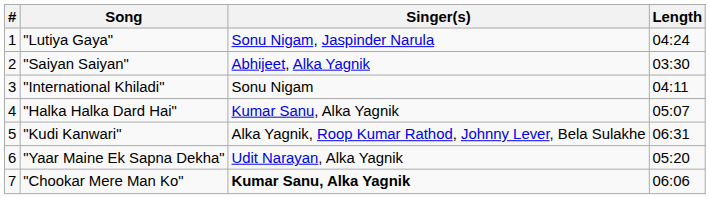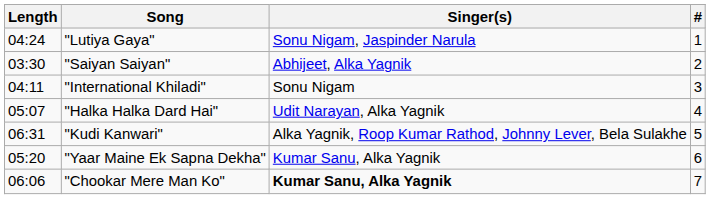 <table class="wikitable" style="font-size:95%;">
 <tr>
-<th>#</th>
+<th>Length</th>
 <th>Song</th>
 <th>Singer(s)</th>
-<th>Length</th>
+<th>#</th>
 </tr>
 <tr>
-<td>1</td>
+<td>04:24</td>
 <td>"Lutiya Gaya"</td>
 <td><a href='#'>Sonu Nigam</a>, <a href='#'>Jaspinder Narula</a></td>
-<td>04:24</td>
+<td>1</td>
 </tr>
 <tr>
-<td>2</td>
+<td>03:30</td>
 <td>"Saiyan Saiyan"</td>
 <td><a href='#'>Abhijeet</a>, <a href='#'>Alka Yagnik</a></td>
-<td>03:30</td>
+<td>2</td>
 </tr>
 <tr>
-<td>3</td>
+<td>04:11</td>
 <td>"International Khiladi"</td>
 <td>Sonu Nigam</td>
-<td>04:11</td>
+<td>3</td>
 </tr>
 <tr>
+<td>05:07</td>
+<td>"Halka Halka Dard Hai"</td>
+<td><a href='#'>Udit Narayan</a>, Alka Yagnik</td>
 <td>4</td>
-<td>"Halka Halka Dard Hai"</td>
-<td><a href='#'>Kumar Sanu</a>, Alka Yagnik</td>
-<td>05:07</td>
 </tr>
 <tr>
-<td>5</td>
+<td>06:31</td>
 <td>"Kudi Kanwari"</td>
 <td>Alka Yagnik, <a href='#'>Roop Kumar Rathod</a>, <a href='#'>Johnny Lever</a>, Bela Sulakhe</td>
-<td>06:31</td>
+<td>5</td>
 </tr>
 <tr>
+<td>05:20</td>
+<td>"Yaar Maine Ek Sapna Dekha"</td>
+<td><a href='#'>Kumar Sanu</a>, Alka Yagnik</td>
 <td>6</td>
-<td>"Yaar Maine Ek Sapna Dekha"</td>
-<td><a href='#'>Udit Narayan</a>, Alka Yagnik</td>
-<td>05:20</td>
 </tr>
 <tr>
-<td>7</td>
+<td>06:06</td>
 <td>"Chookar Mere Man Ko"</td>
 <td><strong>Kumar Sanu, Alka Yagnik</strong></td>
-<td>06:06</td>
+<td>7</td>
 </tr>
 </table>
